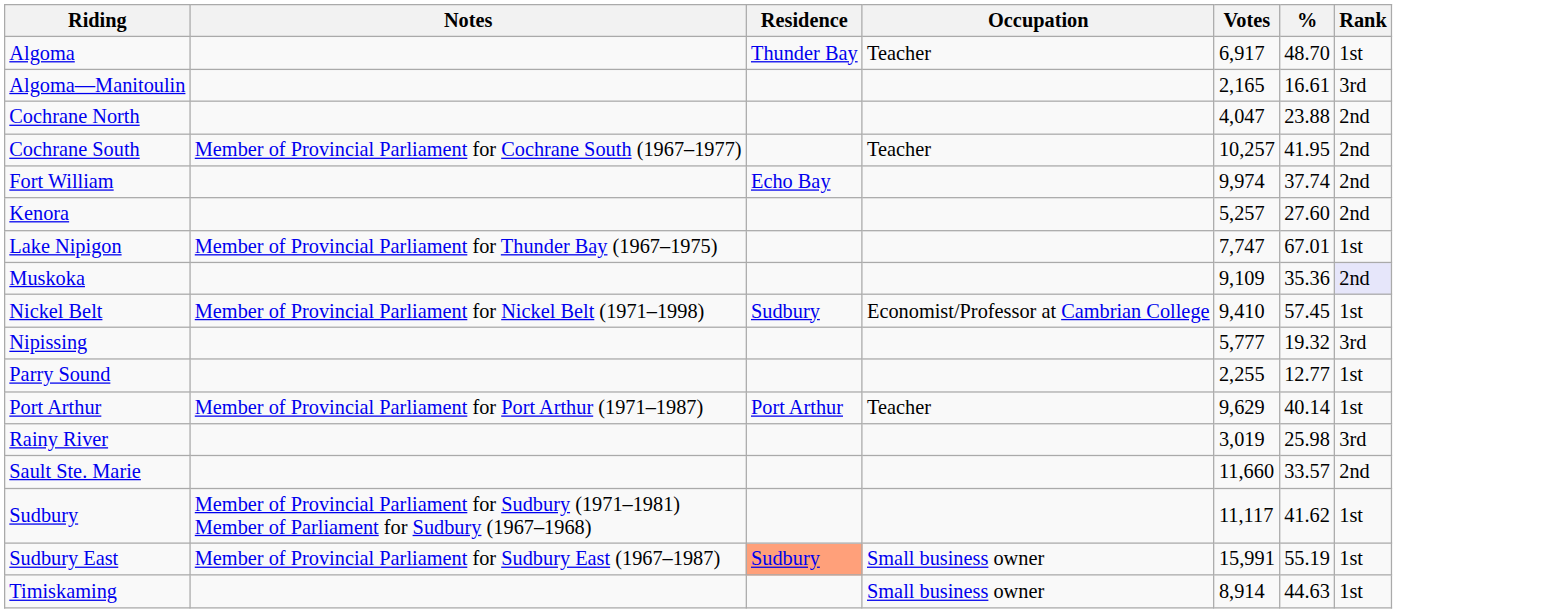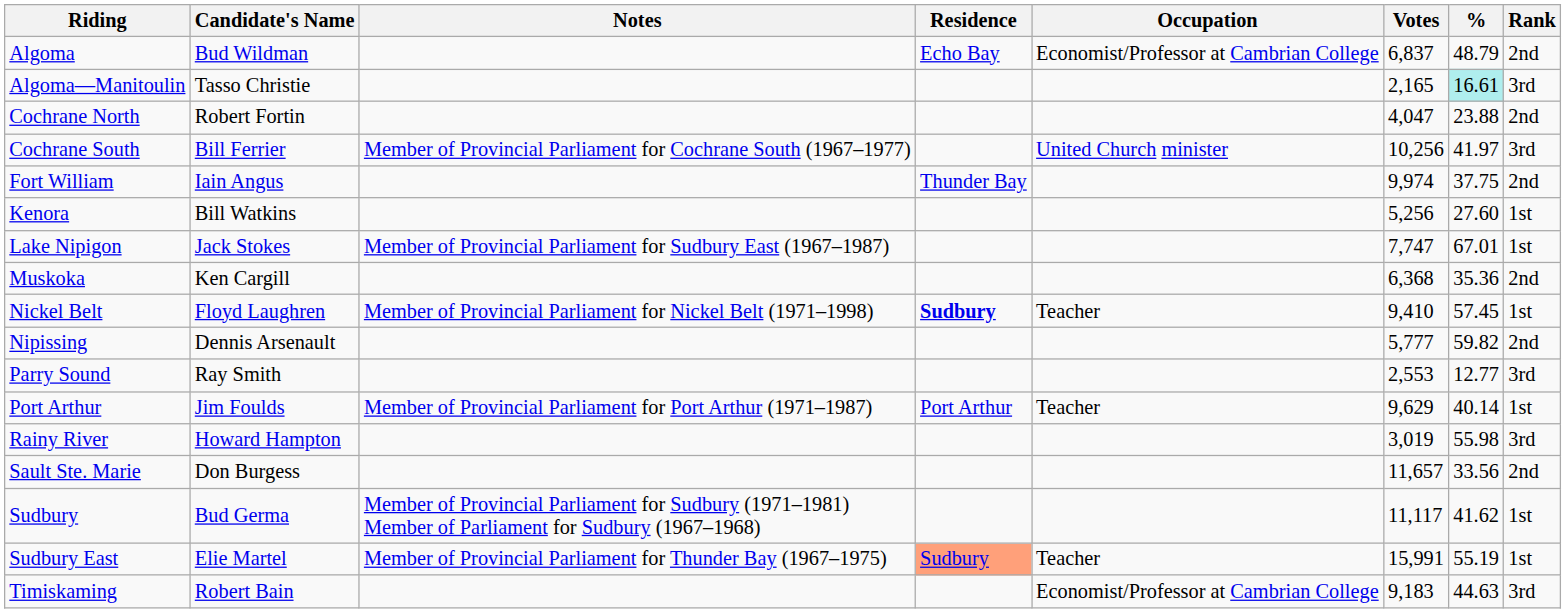 <table class="wikitable sortable">
 <tr>
 <th>Riding<br></th>
+<th>Candidate's Name</th>
 <th>Notes</th>
 <th>Residence</th>
 <th>Occupation</th>
 <th>Votes</th>
 <th>%</th>
 <th>Rank</th>
 </tr>
 <tr>
 <td><a href='#'>Algoma</a></td>
+<td><a href='#'>Bud Wildman</a></td>
 <td></td>
-<td><a href='#'>Thunder Bay</a></td>
-<td>Teacher</td>
-<td>6,917</td>
-<td>48.70</td>
-<td>1st</td>
+<td><a href='#'>Echo Bay</a></td>
+<td>Economist/Professor at <a href='#'>Cambrian College</a></td>
+<td>6,837</td>
+<td>48.79</td>
+<td>2nd</td>
 </tr>
 <tr>
 <td><a href='#'>Algoma—Manitoulin</a></td>
+<td>Tasso Christie</td>
 <td></td>
 <td></td>
 <td></td>
 <td>2,165</td>
-<td>16.61</td>
+<td style="background: paleturquoise;">16.61</td>
 <td>3rd</td>
 </tr>
 <tr>
 <td><a href='#'>Cochrane North</a></td>
+<td>Robert Fortin</td>
 <td></td>
 <td></td>
 <td></td>
 <td>4,047</td>
 <td>23.88</td>
 <td>2nd</td>
 </tr>
 <tr>
 <td><a href='#'>Cochrane South</a></td>
+<td><a href='#'>Bill Ferrier</a></td>
 <td><a href='#'>Member of Provincial Parliament</a> for <a href='#'>Cochrane South</a> (1967–1977)</td>
 <td></td>
-<td>Teacher</td>
-<td>10,257</td>
-<td>41.95</td>
-<td>2nd</td>
+<td><a href='#'>United Church</a> <a href='#'>minister</a></td>
+<td>10,256</td>
+<td>41.97</td>
+<td>3rd</td>
 </tr>
 <tr>
 <td><a href='#'>Fort William</a></td>
+<td><a href='#'>Iain Angus</a></td>
 <td></td>
-<td><a href='#'>Echo Bay</a></td>
+<td><a href='#'>Thunder Bay</a></td>
 <td></td>
 <td>9,974</td>
-<td>37.74</td>
+<td>37.75</td>
 <td>2nd</td>
 </tr>
 <tr>
 <td><a href='#'>Kenora</a></td>
+<td>Bill Watkins</td>
 <td></td>
 <td></td>
 <td></td>
-<td>5,257</td>
+<td>5,256</td>
 <td>27.60</td>
-<td>2nd</td>
+<td>1st</td>
 </tr>
 <tr>
 <td><a href='#'>Lake Nipigon</a></td>
-<td><a href='#'>Member of Provincial Parliament</a> for <a href='#'>Thunder Bay</a> (1967–1975)</td>
+<td><a href='#'>Jack Stokes</a></td>
+<td><a href='#'>Member of Provincial Parliament</a> for <a href='#'>Sudbury East</a> (1967–1987)</td>
 <td></td>
 <td></td>
 <td>7,747</td>
 <td>67.01</td>
 <td>1st</td>
 </tr>
 <tr>
 <td><a href='#'>Muskoka</a></td>
+<td>Ken Cargill</td>
 <td></td>
 <td></td>
 <td></td>
-<td>9,109</td>
+<td>6,368</td>
 <td>35.36</td>
-<td style="background: lavender;">2nd</td>
+<td>2nd</td>
 </tr>
 <tr>
 <td><a href='#'>Nickel Belt</a></td>
+<td><a href='#'>Floyd Laughren</a></td>
 <td><a href='#'>Member of Provincial Parliament</a> for <a href='#'>Nickel Belt</a> (1971–1998)</td>
-<td><a href='#'>Sudbury</a></td>
-<td>Economist/Professor at <a href='#'>Cambrian College</a></td>
+<td><strong><a href='#'>Sudbury</a></strong></td>
+<td>Teacher</td>
 <td>9,410</td>
 <td>57.45</td>
 <td>1st</td>
 </tr>
 <tr>
 <td><a href='#'>Nipissing</a></td>
+<td>Dennis Arsenault</td>
 <td></td>
 <td></td>
 <td></td>
 <td>5,777</td>
-<td>19.32</td>
+<td>59.82</td>
+<td>2nd</td>
+</tr>
+<tr>
+<td><a href='#'>Parry Sound</a></td>
+<td>Ray Smith</td>
+<td></td>
+<td></td>
+<td></td>
+<td>2,553</td>
+<td>12.77</td>
 <td>3rd</td>
 </tr>
 <tr>
-<td><a href='#'>Parry Sound</a></td>
-<td></td>
-<td></td>
-<td></td>
-<td>2,255</td>
-<td>12.77</td>
-<td>1st</td>
-</tr>
-<tr>
 <td><a href='#'>Port Arthur</a></td>
+<td><a href='#'>Jim Foulds</a></td>
 <td><a href='#'>Member of Provincial Parliament</a> for <a href='#'>Port Arthur</a> (1971–1987)</td>
 <td><a href='#'>Port Arthur</a></td>
 <td>Teacher</td>
 <td>9,629</td>
 <td>40.14</td>
 <td>1st</td>
 </tr>
 <tr>
 <td><a href='#'>Rainy River</a></td>
+<td><a href='#'>Howard Hampton</a></td>
 <td></td>
 <td></td>
 <td></td>
 <td>3,019</td>
-<td>25.98</td>
+<td>55.98</td>
 <td>3rd</td>
 </tr>
 <tr>
 <td><a href='#'>Sault Ste. Marie</a></td>
+<td>Don Burgess</td>
 <td></td>
 <td></td>
 <td></td>
-<td>11,660</td>
-<td>33.57</td>
+<td>11,657</td>
+<td>33.56</td>
 <td>2nd</td>
 </tr>
 <tr>
 <td><a href='#'>Sudbury</a></td>
+<td><a href='#'>Bud Germa</a></td>
 <td><a href='#'>Member of Provincial Parliament</a> for <a href='#'>Sudbury</a> (1971–1981) <br> <a href='#'>Member of Parliament</a> for <a href='#'>Sudbury</a> (1967–1968)</td>
 <td></td>
 <td></td>
 <td>11,117</td>
 <td>41.62</td>
 <td>1st</td>
 </tr>
 <tr>
 <td><a href='#'>Sudbury East</a></td>
-<td><a href='#'>Member of Provincial Parliament</a> for <a href='#'>Sudbury East</a> (1967–1987)</td>
+<td><a href='#'>Elie Martel</a></td>
+<td><a href='#'>Member of Provincial Parliament</a> for <a href='#'>Thunder Bay</a> (1967–1975)</td>
 <td style="background: lightsalmon;"><a href='#'>Sudbury</a></td>
-<td><a href='#'>Small business</a> owner</td>
+<td>Teacher</td>
 <td>15,991</td>
 <td>55.19</td>
 <td>1st</td>
 </tr>
 <tr>
 <td><a href='#'>Timiskaming</a></td>
+<td><a href='#'>Robert Bain</a></td>
 <td></td>
 <td></td>
-<td><a href='#'>Small business</a> owner</td>
-<td>8,914</td>
+<td>Economist/Professor at <a href='#'>Cambrian College</a></td>
+<td>9,183</td>
 <td>44.63</td>
-<td>1st</td>
+<td>3rd</td>
 </tr>
 </table>
